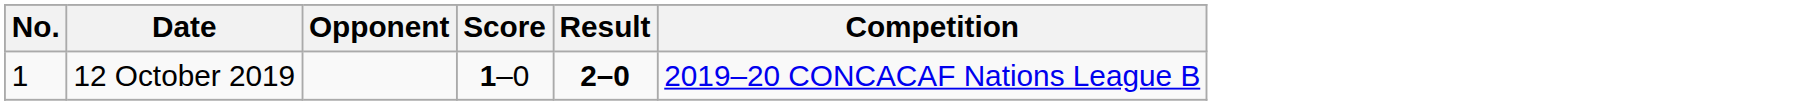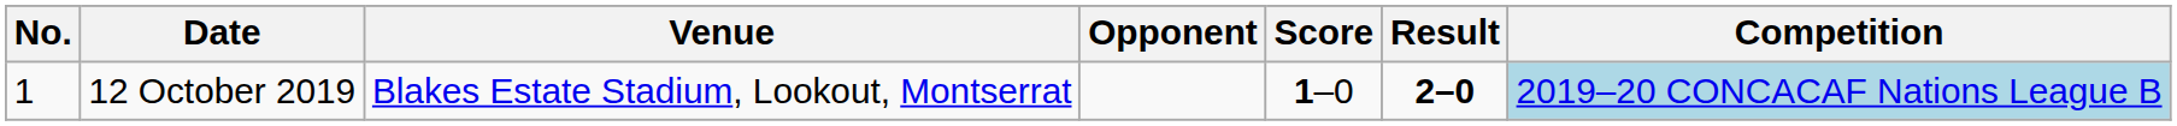 <table class="wikitable">
 <tr>
 <th>No.</th>
 <th>Date</th>
+<th>Venue</th>
 <th>Opponent</th>
 <th>Score</th>
 <th>Result</th>
 <th>Competition</th>
 </tr>
 <tr>
 <td>1</td>
 <td>12 October 2019</td>
+<td><a href='#'>Blakes Estate Stadium</a>, Lookout, <a href='#'>Montserrat</a></td>
 <td></td>
 <td align=center><strong>1</strong>–0</td>
 <td align=center><strong>2–0</strong></td>
-<td><a href='#'>2019–20 CONCACAF Nations League B</a></td>
+<td style="background: lightblue;"><a href='#'>2019–20 CONCACAF Nations League B</a></td>
 </tr>
 </table>
